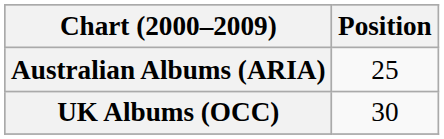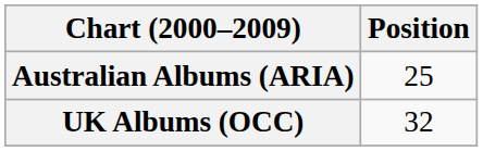 <table class="wikitable sortable plainrowheaders">
 <tr>
 <th scope="col">Chart (2000–2009)</th>
 <th scope="col">Position</th>
 </tr>
 <tr>
 <th scope="row">Australian Albums (ARIA)</th>
 <td style="text-align:center;">25</td>
 </tr>
 <tr>
 <th scope="row">UK Albums (OCC)</th>
-<td style="text-align:center;">30</td>
+<td style="text-align:center;">32</td>
 </tr>
 </table>
